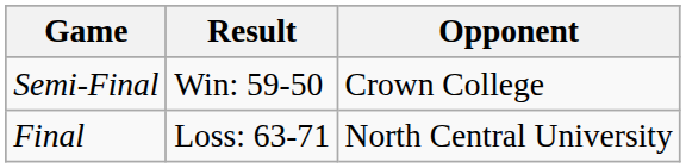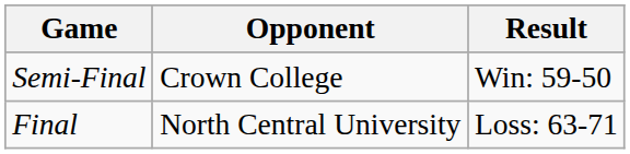 <table class="wikitable">
 <tr>
 <th>Game</th>
+<th>Opponent</th>
 <th>Result</th>
-<th>Opponent</th>
 </tr>
 <tr>
 <td><em>Semi-Final</em></td>
+<td>Crown College</td>
 <td>Win: 59-50</td>
-<td>Crown College</td>
 </tr>
 <tr>
 <td><em>Final</em></td>
+<td>North Central University</td>
 <td>Loss: 63-71</td>
-<td>North Central University</td>
 </tr>
 </table>
